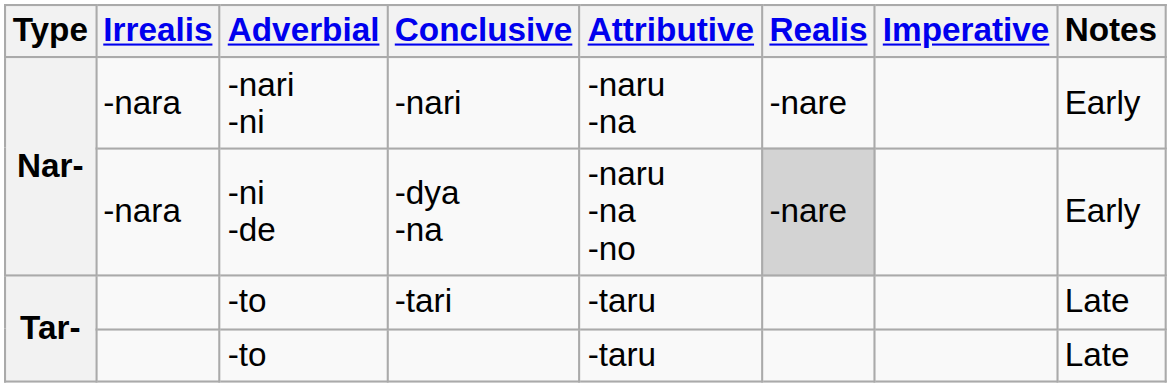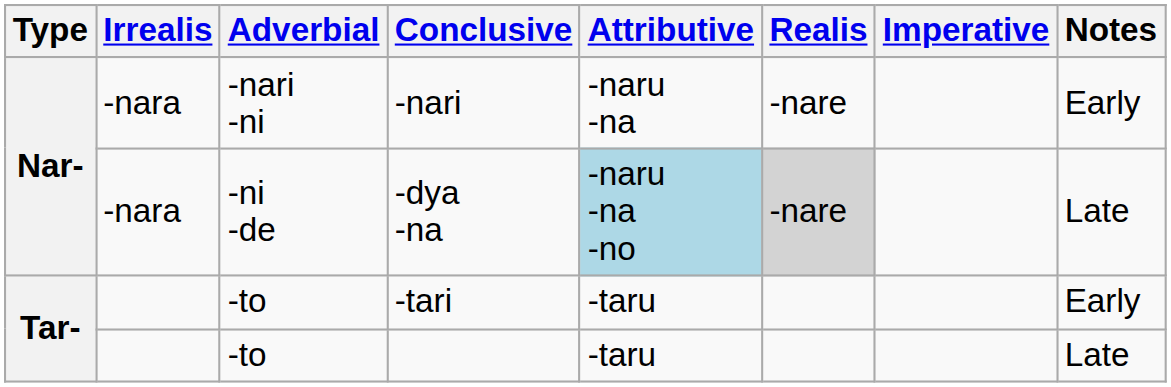 <table class="wikitable">
 <tr>
 <th>Type</th>
 <th><a href='#'>Irrealis</a></th>
 <th><a href='#'>Adverbial</a></th>
 <th><a href='#'>Conclusive</a></th>
 <th><a href='#'>Attributive</a></th>
 <th><a href='#'>Realis</a></th>
 <th><a href='#'>Imperative</a></th>
 <th>Notes</th>
 </tr>
 <tr>
 <th rowspan="2">Nar-</th>
 <td>-nara</td>
 <td>-nari<br>-ni</td>
 <td>-nari</td>
 <td>-naru<br>-na</td>
 <td>-nare</td>
 <td> </td>
 <td>Early</td>
 </tr>
 <tr>
 <td>-nara</td>
 <td>-ni<br>-de</td>
 <td>-dya<br>-na</td>
-<td>-naru<br>-na<br>-no</td>
+<td style="background: lightblue;">-naru<br>-na<br>-no</td>
 <td style="background: lightgrey;">-nare</td>
 <td> </td>
-<td>Early</td>
+<td>Late</td>
 </tr>
 <tr>
 <th rowspan="2">Tar-</th>
 <td> </td>
 <td>-to</td>
 <td>-tari</td>
 <td>-taru</td>
 <td> </td>
 <td> </td>
-<td>Late</td>
+<td>Early</td>
 </tr>
 <tr>
 <td> </td>
 <td>-to</td>
 <td> </td>
 <td>-taru</td>
 <td> </td>
 <td> </td>
 <td>Late</td>
 </tr>
 </table>
